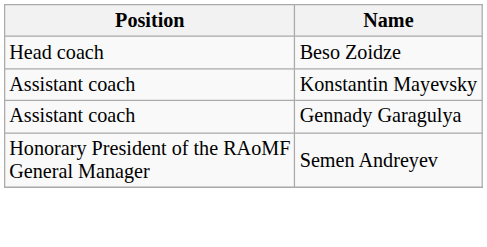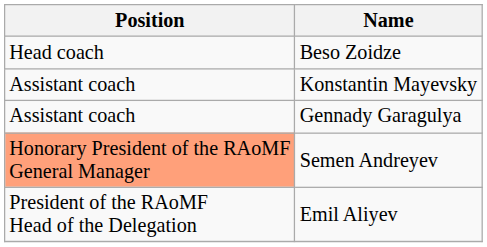 <table class="wikitable">
 <tr>
 <th>Position</th>
 <th>Name</th>
 </tr>
 <tr>
 <td>Head coach</td>
 <td>  Beso Zoidze</td>
 </tr>
 <tr>
 <td>Assistant coach</td>
 <td> Konstantin Mayevsky</td>
 </tr>
 <tr>
 <td>Assistant coach</td>
 <td> Gennady Garagulya</td>
 </tr>
 <tr>
-<td>Honorary President of the RAoMF<br>General Manager</td>
+<td style="background: lightsalmon;">Honorary President of the RAoMF<br>General Manager</td>
 <td> Semen Andreyev</td>
+</tr>
+<tr>
+<td>President of the RAoMF<br>Head of the Delegation</td>
+<td> Emil Aliyev</td>
 </tr>
 <tr>
 </tr>
 </table>
